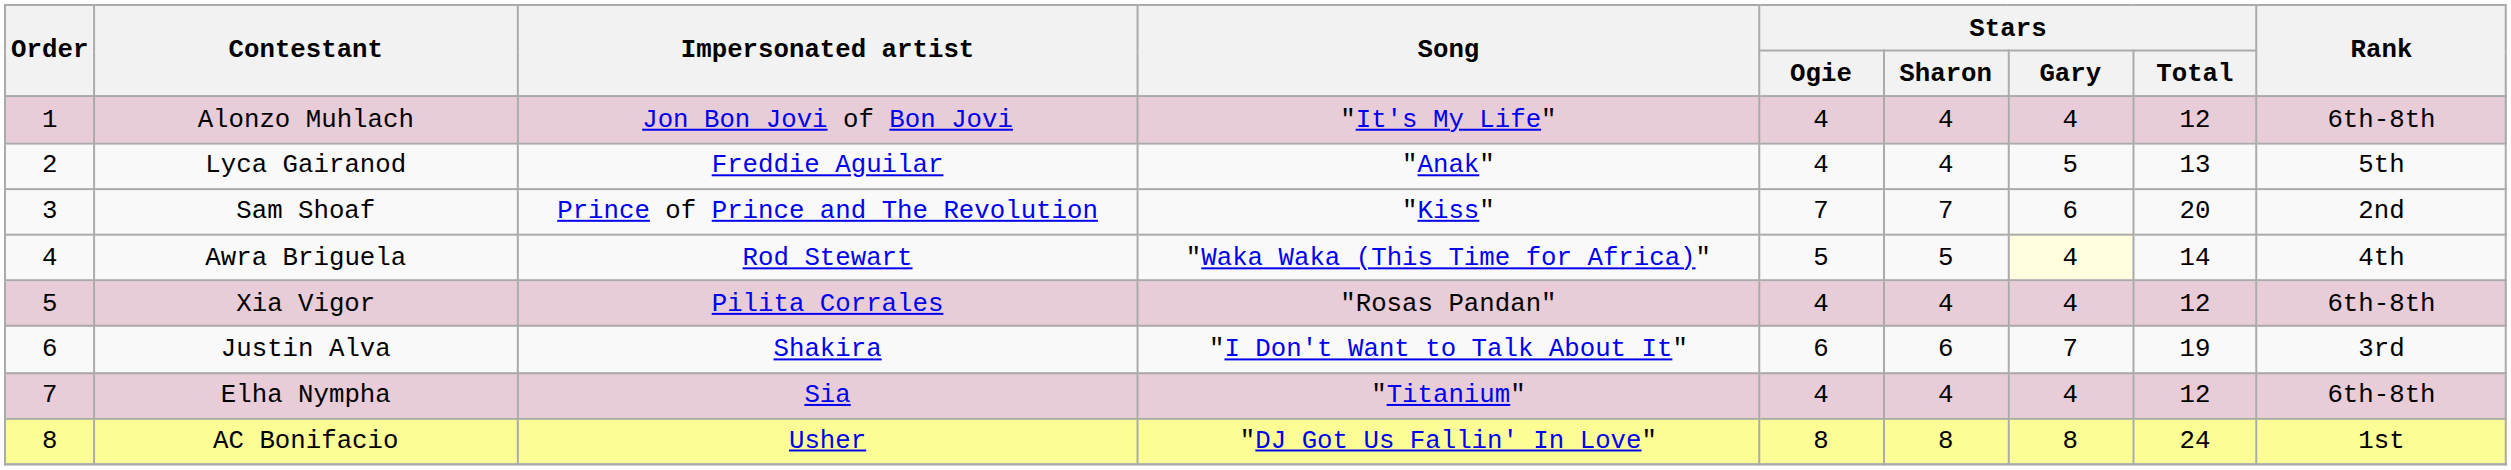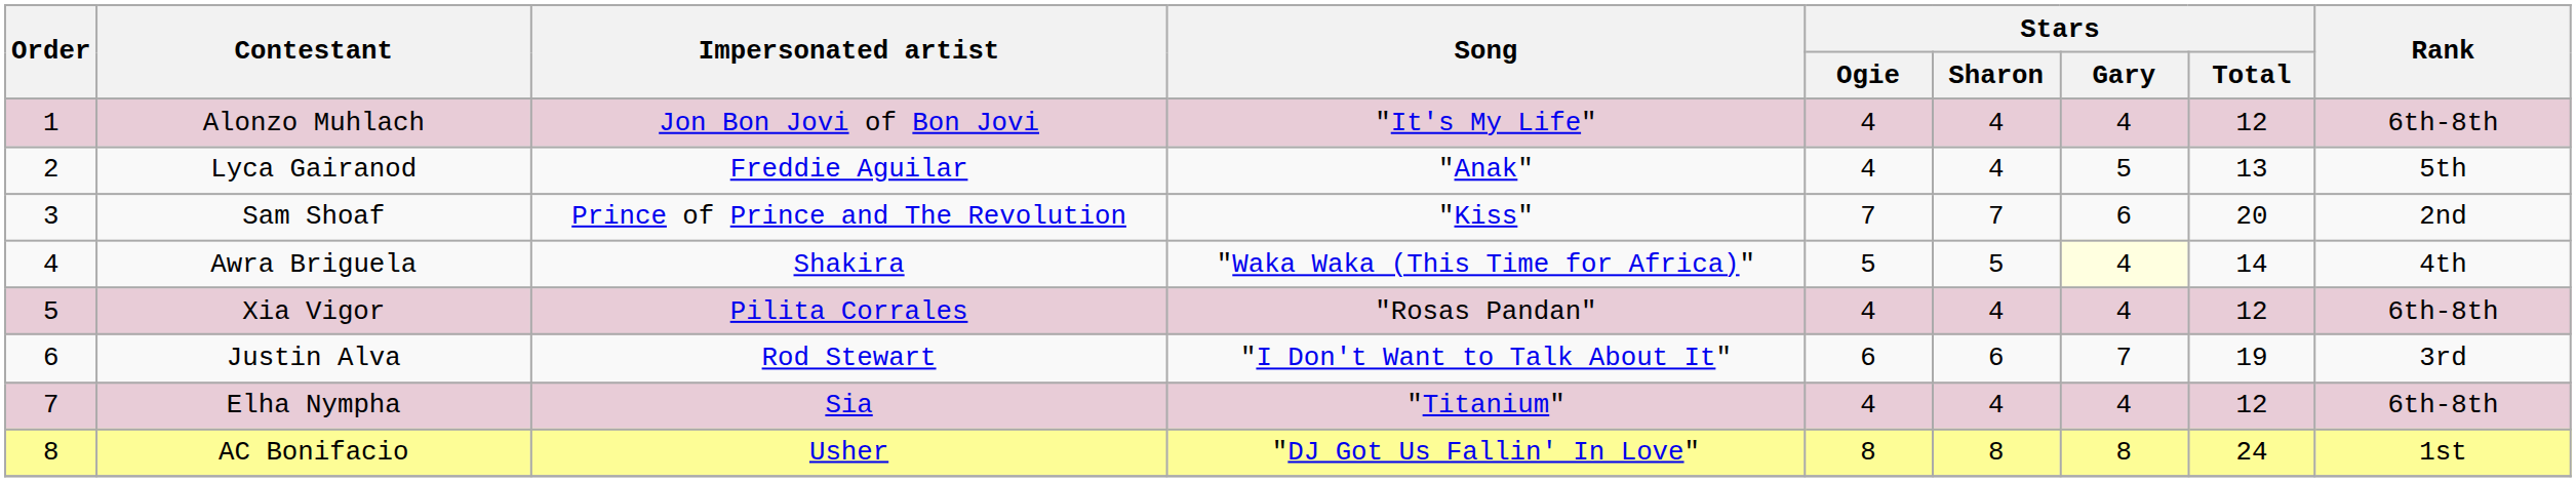 <table class="wikitable" style="text-align:center; line-height:17px; width:100%;">
 <tr>
 <th rowspan="2" style="width:03%;">Order</th>
 <th rowspan="2" style="width:17%;">Contestant</th>
 <th rowspan="2" style="width:25%;">Impersonated artist</th>
 <th rowspan="2" style="width:25%;">Song</th>
 <th colspan="4" style="width:20%;">Stars</th>
 <th rowspan="2" style="width:10%;">Rank</th>
 </tr>
 <tr>
 <th style="width:05%;">Ogie</th>
 <th style="width:05%;">Sharon</th>
 <th style="width:05%;">Gary</th>
 <th style="width:05%;">Total</th>
 </tr>
 <tr>
 <td style="background:#E8CCD7">1</td>
 <td style="background:#E8CCD7">Alonzo Muhlach</td>
 <td style="background:#E8CCD7"><a href='#'>Jon Bon Jovi</a> of <a href='#'>Bon Jovi</a></td>
 <td style="background:#E8CCD7">"<a href='#'>It's My Life</a>"</td>
 <td style="background:#E8CCD7">4</td>
 <td style="background:#E8CCD7">4</td>
 <td style="background:#E8CCD7">4</td>
 <td style="background:#E8CCD7">12</td>
 <td style="background:#E8CCD7">6th-8th</td>
 </tr>
 <tr>
 <td>2</td>
 <td>Lyca Gairanod</td>
 <td><a href='#'>Freddie Aguilar</a></td>
 <td>"<a href='#'>Anak</a>"</td>
 <td>4</td>
 <td>4</td>
 <td>5</td>
 <td>13</td>
 <td>5th</td>
 </tr>
 <tr>
 <td>3</td>
 <td>Sam Shoaf</td>
 <td><a href='#'>Prince</a> of <a href='#'>Prince and The Revolution</a></td>
 <td>"<a href='#'>Kiss</a>"</td>
 <td>7</td>
 <td>7</td>
 <td>6</td>
 <td>20</td>
 <td>2nd</td>
 </tr>
 <tr>
 <td>4</td>
 <td>Awra Briguela</td>
-<td><a href='#'>Rod Stewart</a></td>
+<td><a href='#'>Shakira</a></td>
 <td>"<a href='#'>Waka Waka (This Time for Africa)</a>"</td>
 <td>5</td>
 <td>5</td>
 <td style="background: lightyellow;">4</td>
 <td>14</td>
 <td>4th</td>
 </tr>
 <tr>
 <td style="background:#E8CCD7">5</td>
 <td style="background:#E8CCD7">Xia Vigor</td>
 <td style="background:#E8CCD7"><a href='#'>Pilita Corrales</a></td>
 <td style="background:#E8CCD7">"Rosas Pandan"</td>
 <td style="background:#E8CCD7">4</td>
 <td style="background:#E8CCD7">4</td>
 <td style="background:#E8CCD7">4</td>
 <td style="background:#E8CCD7">12</td>
 <td style="background:#E8CCD7">6th-8th</td>
 </tr>
 <tr>
 <td>6</td>
 <td>Justin Alva</td>
-<td><a href='#'>Shakira</a></td>
+<td><a href='#'>Rod Stewart</a></td>
 <td>"<a href='#'>I Don't Want to Talk About It</a>"</td>
 <td>6</td>
 <td>6</td>
 <td>7</td>
 <td>19</td>
 <td>3rd</td>
 </tr>
 <tr>
 <td style="background:#E8CCD7">7</td>
 <td style="background:#E8CCD7">Elha Nympha</td>
 <td style="background:#E8CCD7"><a href='#'>Sia</a></td>
 <td style="background:#E8CCD7">"<a href='#'>Titanium</a>"</td>
 <td style="background:#E8CCD7">4</td>
 <td style="background:#E8CCD7">4</td>
 <td style="background:#E8CCD7">4</td>
 <td style="background:#E8CCD7">12</td>
 <td style="background:#E8CCD7">6th-8th</td>
 </tr>
 <tr>
 <td style="background:#FDFD96">8</td>
 <td style="background:#FDFD96">AC Bonifacio</td>
 <td style="background:#FDFD96"><a href='#'>Usher</a></td>
 <td style="background:#FDFD96">"<a href='#'>DJ Got Us Fallin' In Love</a>"</td>
 <td style="background:#FDFD96">8</td>
 <td style="background:#FDFD96">8</td>
 <td style="background:#FDFD96">8</td>
 <td style="background:#FDFD96">24</td>
 <td style="background:#FDFD96">1st</td>
 </tr>
 <tr>
 </tr>
 </table>
